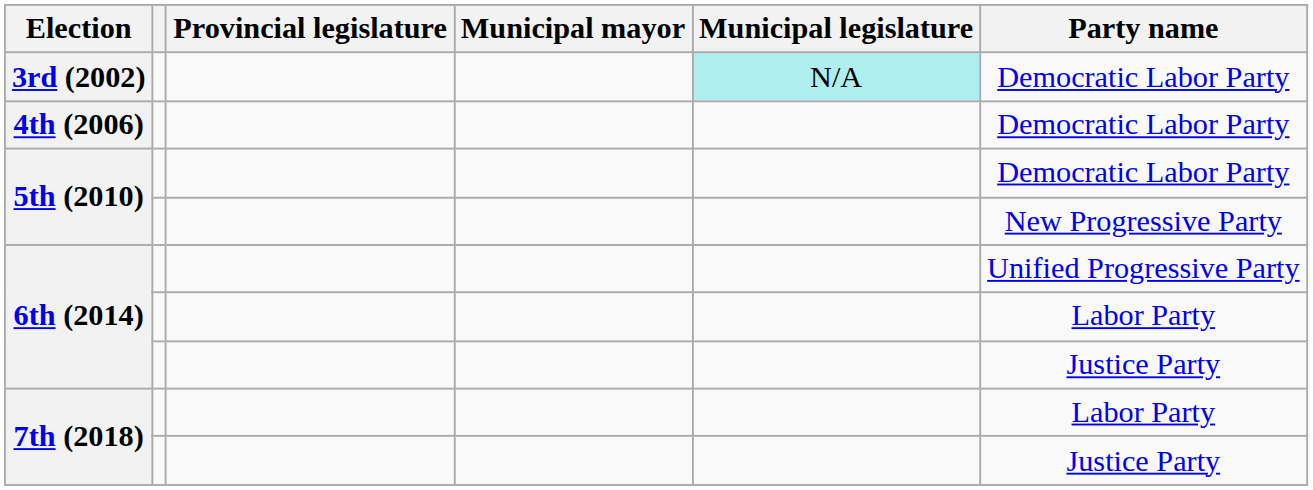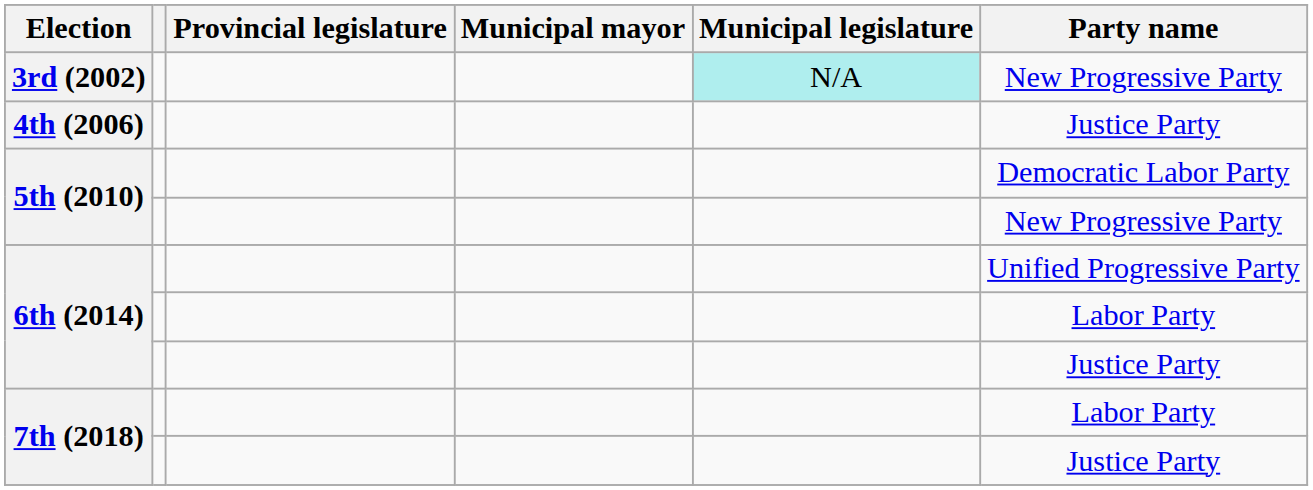 <table class="wikitable" style="text-align:center;">
 <tr>
 <th>Election</th>
 <th></th>
 <th>Provincial legislature</th>
 <th>Municipal mayor</th>
 <th>Municipal legislature</th>
 <th>Party name</th>
 </tr>
 <tr>
 <th><a href='#'>3rd</a> (2002)</th>
 <td></td>
 <td></td>
 <td></td>
 <td style="background: paleturquoise;">N/A</td>
-<td><a href='#'>Democratic Labor Party</a></td>
+<td><a href='#'>New Progressive Party</a></td>
 </tr>
 <tr>
 <th><a href='#'>4th</a> (2006)</th>
 <td></td>
 <td></td>
 <td></td>
 <td></td>
-<td><a href='#'>Democratic Labor Party</a></td>
+<td><a href='#'>Justice Party</a></td>
 </tr>
 <tr>
 <th rowspan="2"><a href='#'>5th</a> (2010)</th>
 <td></td>
 <td></td>
 <td></td>
 <td></td>
 <td><a href='#'>Democratic Labor Party</a></td>
 </tr>
 <tr>
 <td></td>
 <td></td>
 <td></td>
 <td></td>
 <td><a href='#'>New Progressive Party</a></td>
 </tr>
 <tr>
 <th rowspan="3"><a href='#'>6th</a> (2014)</th>
 <td></td>
 <td></td>
 <td></td>
 <td></td>
 <td><a href='#'>Unified Progressive Party</a></td>
 </tr>
 <tr>
 <td></td>
 <td></td>
 <td></td>
 <td></td>
 <td><a href='#'>Labor Party</a></td>
 </tr>
 <tr>
 <td></td>
 <td></td>
 <td></td>
 <td></td>
 <td><a href='#'>Justice Party</a></td>
 </tr>
 <tr>
 <th rowspan="2"><a href='#'>7th</a> (2018)</th>
 <td></td>
 <td></td>
 <td></td>
 <td></td>
 <td><a href='#'>Labor Party</a></td>
 </tr>
 <tr>
 <td></td>
 <td></td>
 <td></td>
 <td></td>
 <td><a href='#'>Justice Party</a></td>
 </tr>
 </table>
